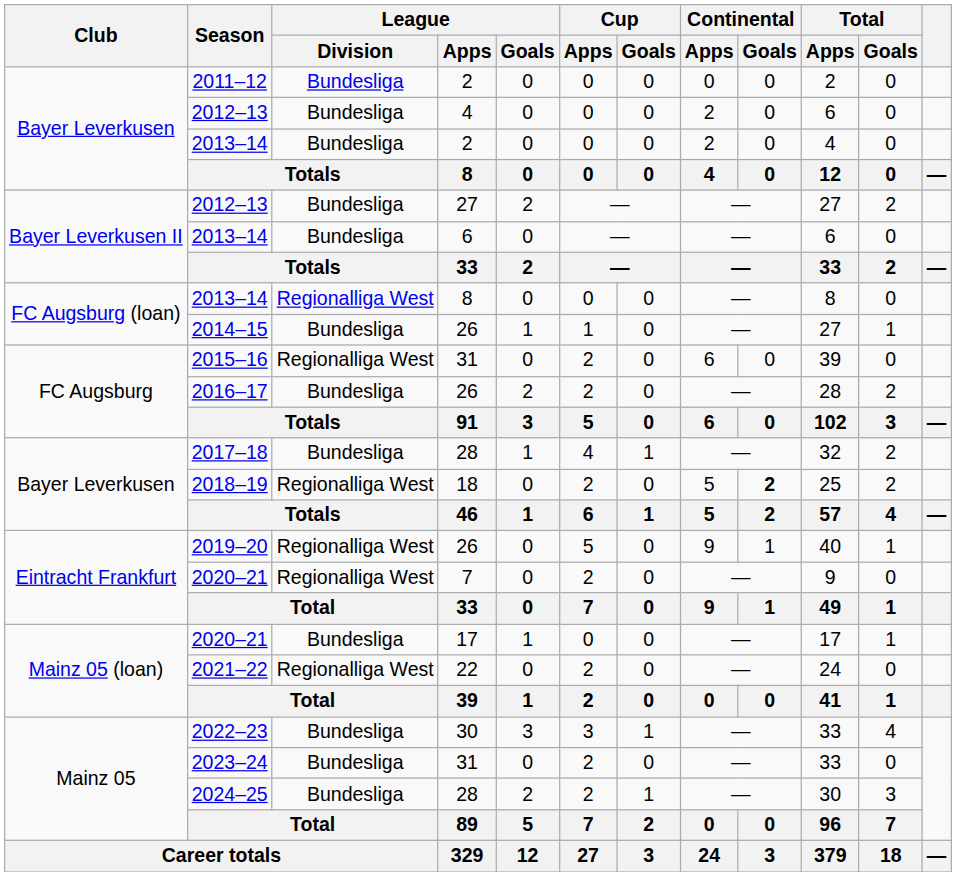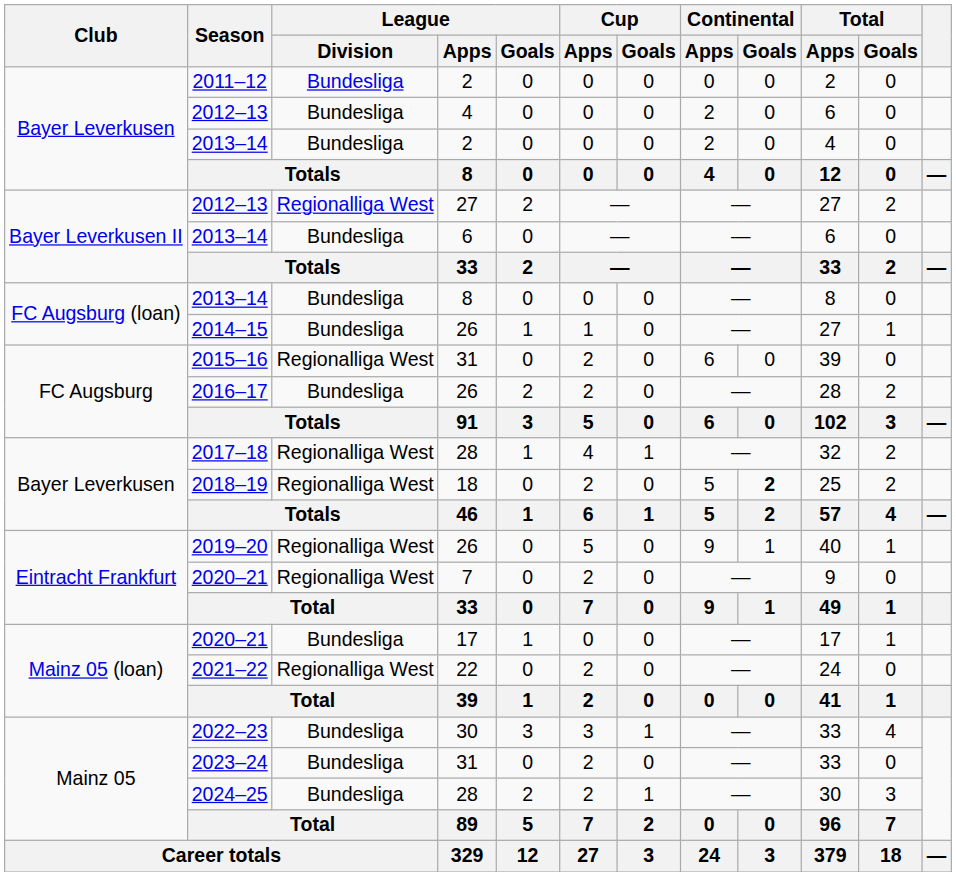 <table class="wikitable" Style="text-align: center">
 <tr>
 <th rowspan="2">Club</th>
 <th rowspan="2">Season</th>
 <th colspan="3">League</th>
 <th colspan="2">Cup</th>
 <th colspan="2">Continental</th>
 <th colspan="2">Total</th>
 <th rowspan="2"></th>
 </tr>
 <tr>
 <th>Division</th>
 <th>Apps</th>
 <th>Goals</th>
 <th>Apps</th>
 <th>Goals</th>
 <th>Apps</th>
 <th>Goals</th>
 <th>Apps</th>
 <th>Goals</th>
 </tr>
 <tr>
 <td rowspan="4"><a href='#'>Bayer Leverkusen</a></td>
 <td><a href='#'>2011–12</a></td>
 <td><a href='#'>Bundesliga</a></td>
 <td>2</td>
 <td>0</td>
 <td>0</td>
 <td>0</td>
 <td>0</td>
 <td>0</td>
 <td>2</td>
 <td>0</td>
 <td></td>
 </tr>
 <tr>
 <td><a href='#'>2012–13</a></td>
 <td>Bundesliga</td>
 <td>4</td>
 <td>0</td>
 <td>0</td>
 <td>0</td>
 <td>2</td>
 <td>0</td>
 <td>6</td>
 <td>0</td>
 <td></td>
 </tr>
 <tr>
 <td><a href='#'>2013–14</a></td>
 <td>Bundesliga</td>
 <td>2</td>
 <td>0</td>
 <td>0</td>
 <td>0</td>
 <td>2</td>
 <td>0</td>
 <td>4</td>
 <td>0</td>
 <td></td>
 </tr>
 <tr>
 <th colspan="2">Totals</th>
 <th>8</th>
 <th>0</th>
 <th>0</th>
 <th>0</th>
 <th>4</th>
 <th>0</th>
 <th>12</th>
 <th>0</th>
 <th>—</th>
 </tr>
 <tr>
 <td rowspan="3"><a href='#'>Bayer Leverkusen II</a></td>
 <td><a href='#'>2012–13</a></td>
-<td>Bundesliga</td>
+<td><a href='#'>Regionalliga West</a></td>
 <td>27</td>
 <td>2</td>
 <td colspan="2">—</td>
 <td colspan="2">—</td>
 <td>27</td>
 <td>2</td>
 <td></td>
 </tr>
 <tr>
 <td><a href='#'>2013–14</a></td>
 <td>Bundesliga</td>
 <td>6</td>
 <td>0</td>
 <td colspan="2">—</td>
 <td colspan="2">—</td>
 <td>6</td>
 <td>0</td>
 <td></td>
 </tr>
 <tr>
 <th colspan="2">Totals</th>
 <th>33</th>
 <th>2</th>
 <th colspan="2">—</th>
 <th colspan="2">—</th>
 <th>33</th>
 <th>2</th>
 <th>—</th>
 </tr>
 <tr>
 <td rowspan="2"><a href='#'>FC Augsburg</a> (loan)</td>
 <td><a href='#'>2013–14</a></td>
-<td><a href='#'>Regionalliga West</a></td>
+<td>Bundesliga</td>
 <td>8</td>
 <td>0</td>
 <td>0</td>
 <td>0</td>
 <td colspan="2">—</td>
 <td>8</td>
 <td>0</td>
 <td></td>
 </tr>
 <tr>
 <td><a href='#'>2014–15</a></td>
 <td>Bundesliga</td>
 <td>26</td>
 <td>1</td>
 <td>1</td>
 <td>0</td>
 <td colspan="2">—</td>
 <td>27</td>
 <td>1</td>
 <td></td>
 </tr>
 <tr>
 <td rowspan="3">FC Augsburg</td>
 <td><a href='#'>2015–16</a></td>
 <td>Regionalliga West</td>
 <td>31</td>
 <td>0</td>
 <td>2</td>
 <td>0</td>
 <td>6</td>
 <td>0</td>
 <td>39</td>
 <td>0</td>
 <td></td>
 </tr>
 <tr>
 <td><a href='#'>2016–17</a></td>
 <td>Bundesliga</td>
 <td>26</td>
 <td>2</td>
 <td>2</td>
 <td>0</td>
 <td colspan="2">—</td>
 <td>28</td>
 <td>2</td>
 <td></td>
 </tr>
 <tr>
 <th colspan="2">Totals</th>
 <th>91</th>
 <th>3</th>
 <th>5</th>
 <th>0</th>
 <th>6</th>
 <th>0</th>
 <th>102</th>
 <th>3</th>
 <th>—</th>
 </tr>
 <tr>
 <td rowspan="3">Bayer Leverkusen</td>
 <td><a href='#'>2017–18</a></td>
-<td>Bundesliga</td>
+<td>Regionalliga West</td>
 <td>28</td>
 <td>1</td>
 <td>4</td>
 <td>1</td>
 <td colspan="2">—</td>
 <td>32</td>
 <td>2</td>
 <td></td>
 </tr>
 <tr>
 <td><a href='#'>2018–19</a></td>
 <td>Regionalliga West</td>
 <td>18</td>
 <td>0</td>
 <td>2</td>
 <td>0</td>
 <td>5</td>
 <td><strong>2</strong></td>
 <td>25</td>
 <td>2</td>
 <td></td>
 </tr>
 <tr>
 <th colspan="2">Totals</th>
 <th>46</th>
 <th>1</th>
 <th>6</th>
 <th>1</th>
 <th>5</th>
 <th>2</th>
 <th>57</th>
 <th>4</th>
 <th>—</th>
 </tr>
 <tr>
 <td rowspan="3"><a href='#'>Eintracht Frankfurt</a></td>
 <td><a href='#'>2019–20</a></td>
 <td>Regionalliga West</td>
 <td>26</td>
 <td>0</td>
 <td>5</td>
 <td>0</td>
 <td>9</td>
 <td>1</td>
 <td>40</td>
 <td>1</td>
 <td></td>
 </tr>
 <tr>
 <td><a href='#'>2020–21</a></td>
 <td>Regionalliga West</td>
 <td>7</td>
 <td>0</td>
 <td>2</td>
 <td>0</td>
 <td colspan="2">—</td>
 <td>9</td>
 <td>0</td>
 <td></td>
 </tr>
 <tr>
 <th colspan="2">Total</th>
 <th>33</th>
 <th>0</th>
 <th>7</th>
 <th>0</th>
 <th>9</th>
 <th>1</th>
 <th>49</th>
 <th>1</th>
 <th></th>
 </tr>
 <tr>
 <td rowspan="3"><a href='#'>Mainz 05</a> (loan)</td>
 <td><a href='#'>2020–21</a></td>
 <td>Bundesliga</td>
 <td>17</td>
 <td>1</td>
 <td>0</td>
 <td>0</td>
 <td colspan="2">—</td>
 <td>17</td>
 <td>1</td>
 <td></td>
 </tr>
 <tr>
 <td><a href='#'>2021–22</a></td>
 <td>Regionalliga West</td>
 <td>22</td>
 <td>0</td>
 <td>2</td>
 <td>0</td>
 <td colspan="2">—</td>
 <td>24</td>
 <td>0</td>
 <td></td>
 </tr>
 <tr>
 <th colspan="2">Total</th>
 <th>39</th>
 <th>1</th>
 <th>2</th>
 <th>0</th>
 <th>0</th>
 <th>0</th>
 <th>41</th>
 <th>1</th>
 <th></th>
 </tr>
 <tr>
 <td rowspan="4">Mainz 05</td>
 <td><a href='#'>2022–23</a></td>
 <td>Bundesliga</td>
 <td>30</td>
 <td>3</td>
 <td>3</td>
 <td>1</td>
 <td colspan="2">—</td>
 <td>33</td>
 <td>4</td>
 </tr>
 <tr>
 <td><a href='#'>2023–24</a></td>
 <td>Bundesliga</td>
 <td>31</td>
 <td>0</td>
 <td>2</td>
 <td>0</td>
 <td colspan="2">—</td>
 <td>33</td>
 <td>0</td>
 </tr>
 <tr>
 <td><a href='#'>2024–25</a></td>
 <td>Bundesliga</td>
 <td>28</td>
 <td>2</td>
 <td>2</td>
 <td>1</td>
 <td colspan="2">—</td>
 <td>30</td>
 <td>3</td>
 </tr>
 <tr>
 <th colspan="2">Total</th>
 <th>89</th>
 <th>5</th>
 <th>7</th>
 <th>2</th>
 <th>0</th>
 <th>0</th>
 <th>96</th>
 <th>7</th>
 </tr>
 <tr>
 <th colspan="3">Career totals</th>
 <th>329</th>
 <th>12</th>
 <th>27</th>
 <th>3</th>
 <th>24</th>
 <th>3</th>
 <th>379</th>
 <th>18</th>
 <th>—</th>
 </tr>
 </table>
